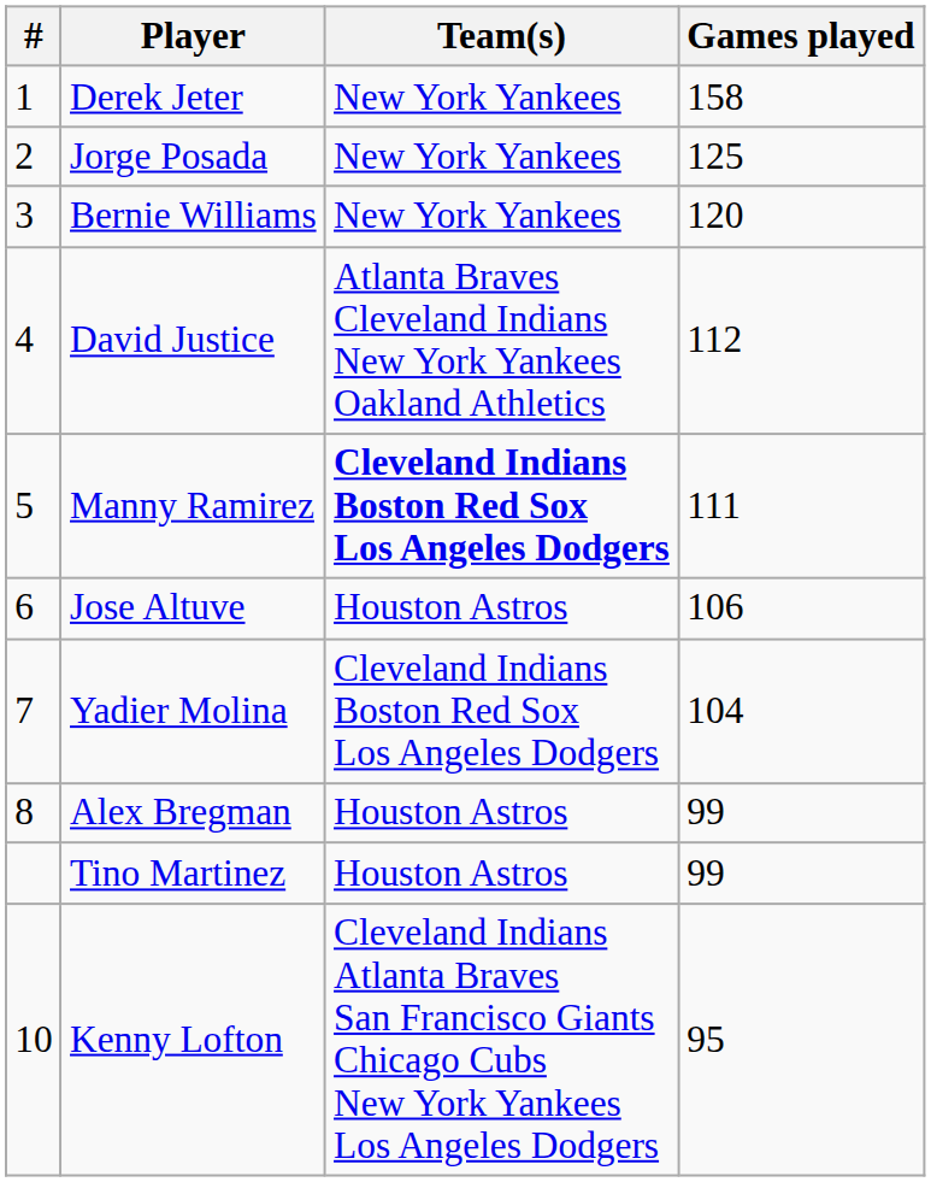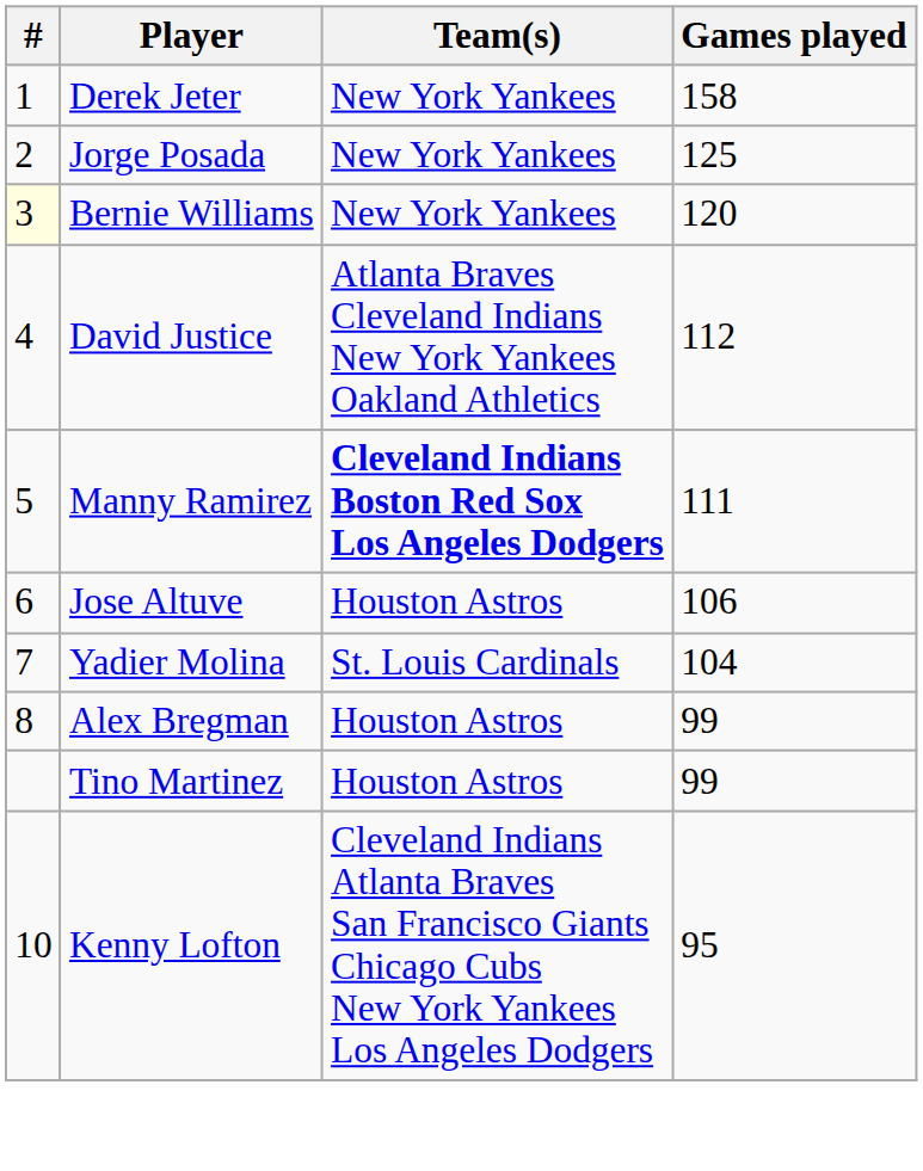 <table class="wikitable" style="float:left;">
 <tr>
 <th>#</th>
 <th>Player</th>
 <th>Team(s)</th>
 <th>Games played</th>
 </tr>
 <tr>
 <td>1</td>
 <td><a href='#'>Derek Jeter</a></td>
 <td><a href='#'>New York Yankees</a></td>
 <td>158</td>
 </tr>
 <tr>
 <td>2</td>
 <td><a href='#'>Jorge Posada</a></td>
 <td><a href='#'>New York Yankees</a></td>
 <td>125</td>
 </tr>
 <tr>
-<td>3</td>
+<td style="background: lightyellow;">3</td>
 <td><a href='#'>Bernie Williams</a></td>
 <td><a href='#'>New York Yankees</a></td>
 <td>120</td>
 </tr>
 <tr>
 <td>4</td>
 <td><a href='#'>David Justice</a></td>
 <td><a href='#'>Atlanta Braves</a><br><a href='#'>Cleveland Indians</a><br><a href='#'>New York Yankees</a><br><a href='#'>Oakland Athletics</a></td>
 <td>112</td>
 </tr>
 <tr>
 <td>5</td>
 <td><a href='#'>Manny Ramirez</a></td>
 <td><strong><a href='#'>Cleveland Indians</a><br><a href='#'>Boston Red Sox</a><br><a href='#'>Los Angeles Dodgers</a></strong></td>
 <td>111</td>
 </tr>
 <tr>
 <td>6</td>
 <td><a href='#'>Jose Altuve</a></td>
 <td><a href='#'>Houston Astros</a></td>
 <td>106</td>
 </tr>
 <tr>
 <td>7</td>
 <td><a href='#'>Yadier Molina</a></td>
-<td><a href='#'>Cleveland Indians</a><br><a href='#'>Boston Red Sox</a><br><a href='#'>Los Angeles Dodgers</a></td>
+<td><a href='#'>St. Louis Cardinals</a></td>
 <td>104</td>
 </tr>
 <tr>
 <td>8</td>
 <td><a href='#'>Alex Bregman</a></td>
 <td><a href='#'>Houston Astros</a></td>
 <td>99</td>
 </tr>
 <tr>
 <td></td>
 <td><a href='#'>Tino Martinez</a></td>
 <td><a href='#'>Houston Astros</a></td>
 <td>99</td>
 </tr>
 <tr>
 <td>10</td>
 <td><a href='#'>Kenny Lofton</a></td>
 <td><a href='#'>Cleveland Indians</a><br><a href='#'>Atlanta Braves</a><br><a href='#'>San Francisco Giants</a><br><a href='#'>Chicago Cubs</a><br><a href='#'>New York Yankees</a><br><a href='#'>Los Angeles Dodgers</a></td>
 <td>95</td>
 </tr>
 </table>
